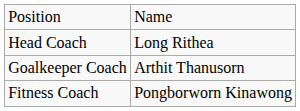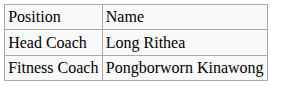 <table class="wikitable">
 <tr>
 <td>Position</td>
 <td>Name</td>
 </tr>
 <tr>
 <td>Head Coach</td>
 <td> Long Rithea</td>
 </tr>
 <tr>
-<td>Goalkeeper Coach</td>
-<td> Arthit Thanusorn</td>
-</tr>
-<tr>
 <td>Fitness Coach</td>
 <td> Pongborworn Kinawong</td>
 </tr>
 <tr>
 </tr>
 </table>
